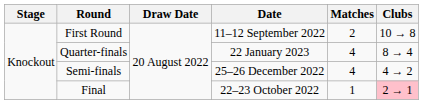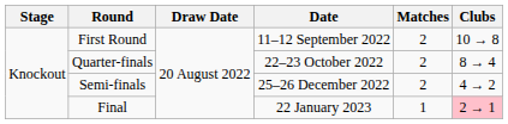 <table class="wikitable" border="1">
 <tr>
 <th>Stage</th>
 <th>Round</th>
 <th>Draw Date</th>
 <th>Date</th>
 <th>Matches</th>
 <th>Clubs</th>
 </tr>
 <tr align="center">
 <td rowspan=4>Knockout</td>
 <td>First Round</td>
 <td rowspan=4>20 August 2022 </td>
 <td>11–12 September 2022</td>
 <td>2</td>
 <td>10 → 8</td>
 </tr>
 <tr align="center">
 <td>Quarter-finals</td>
-<td>22 January 2023</td>
-<td>4</td>
+<td>22–23 October 2022</td>
+<td>2</td>
 <td>8 → 4</td>
 </tr>
 <tr align="center">
 <td>Semi-finals</td>
 <td>25–26 December 2022</td>
-<td>4</td>
+<td>2</td>
 <td>4 → 2</td>
 </tr>
 <tr align="center">
 <td>Final</td>
-<td>22–23 October 2022</td>
+<td>22 January 2023</td>
 <td>1</td>
 <td style="background: pink;">2 → 1</td>
 </tr>
 </table>
